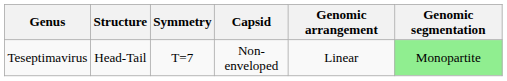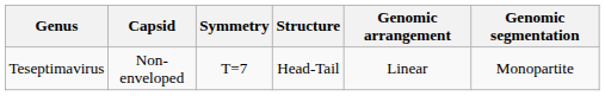 <table class="wikitable sortable" style="text-align:center">
 <tr>
 <th>Genus</th>
+<th>Capsid</th>
+<th>Symmetry</th>
 <th>Structure</th>
-<th>Symmetry</th>
-<th>Capsid</th>
 <th>Genomic arrangement</th>
 <th>Genomic segmentation</th>
 </tr>
 <tr>
 <td>Teseptimavirus</td>
+<td>Non-enveloped</td>
+<td>T=7</td>
 <td>Head-Tail</td>
-<td>T=7</td>
-<td>Non-enveloped</td>
 <td>Linear</td>
-<td style="background: lightgreen;">Monopartite</td>
+<td>Monopartite</td>
 </tr>
 </table>
